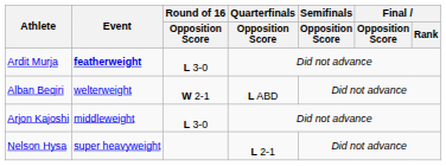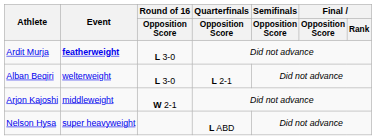 <table class="wikitable" style="font-size:90%">
 <tr>
 <th rowspan=2>Athlete</th>
 <th rowspan=2>Event</th>
 <th>Round of 16</th>
 <th>Quarterfinals</th>
 <th>Semifinals</th>
 <th colspan=2>Final / </th>
 </tr>
 <tr style="font-size:95%">
 <th>Opposition<br>Score</th>
 <th>Opposition<br>Score</th>
 <th>Opposition<br>Score</th>
 <th>Opposition<br>Score</th>
 <th>Rank</th>
 </tr>
 <tr align=center>
 <td align=left><a href='#'>Ardit Murja</a></td>
 <td align=left><strong><a href='#'>featherweight</a></strong></td>
 <td><br><strong>L</strong>  3-0</td>
 <td colspan=4><em>Did not advance</em></td>
 </tr>
 <tr align=center>
 <td align=left><a href='#'>Alban Beqiri</a></td>
 <td align=left><a href='#'>welterweight</a></td>
-<td><br><strong>W</strong>  2-1</td>
-<td><br><strong>L</strong>  ABD</td>
+<td><br><strong>L</strong>  3-0</td>
+<td><br><strong>L</strong>  2-1</td>
 <td colspan=3><em>Did not advance</em></td>
 </tr>
 <tr align=center>
 <td align=left><a href='#'>Arjon Kajoshi</a></td>
 <td align=left><a href='#'>middleweight</a></td>
-<td><br><strong>L</strong>  3-0</td>
+<td><br><strong>W</strong>  2-1</td>
 <td colspan=4><em>Did not advance</em></td>
 </tr>
 <tr align=center>
 <td align=left><a href='#'>Nelson Hysa</a></td>
 <td align=left><a href='#'>super heavyweight</a></td>
 <td></td>
-<td><br><strong>L</strong>  2-1</td>
+<td><br><strong>L</strong>  ABD</td>
 <td colspan=3><em>Did not advance</em></td>
 </tr>
 </table>
